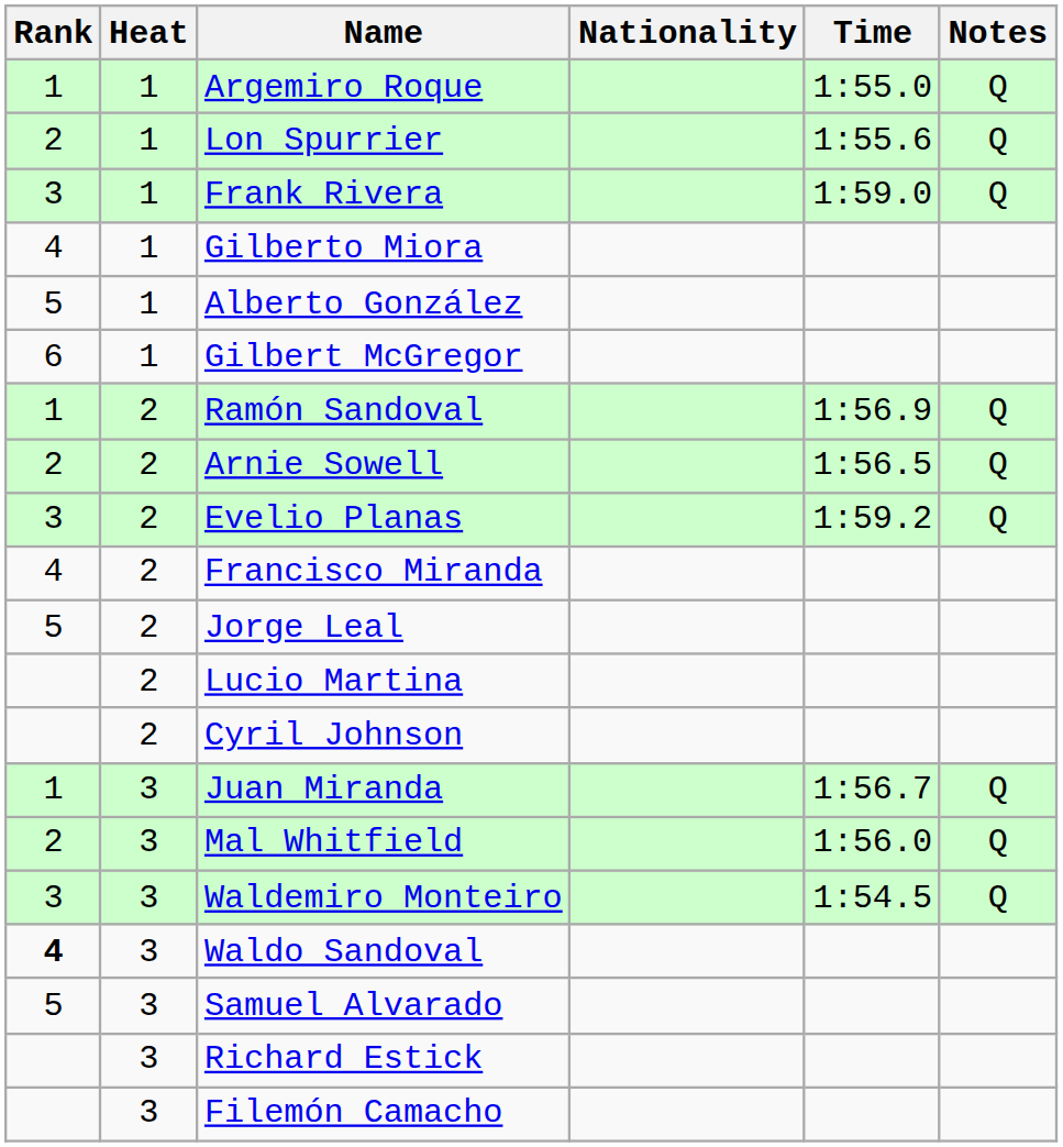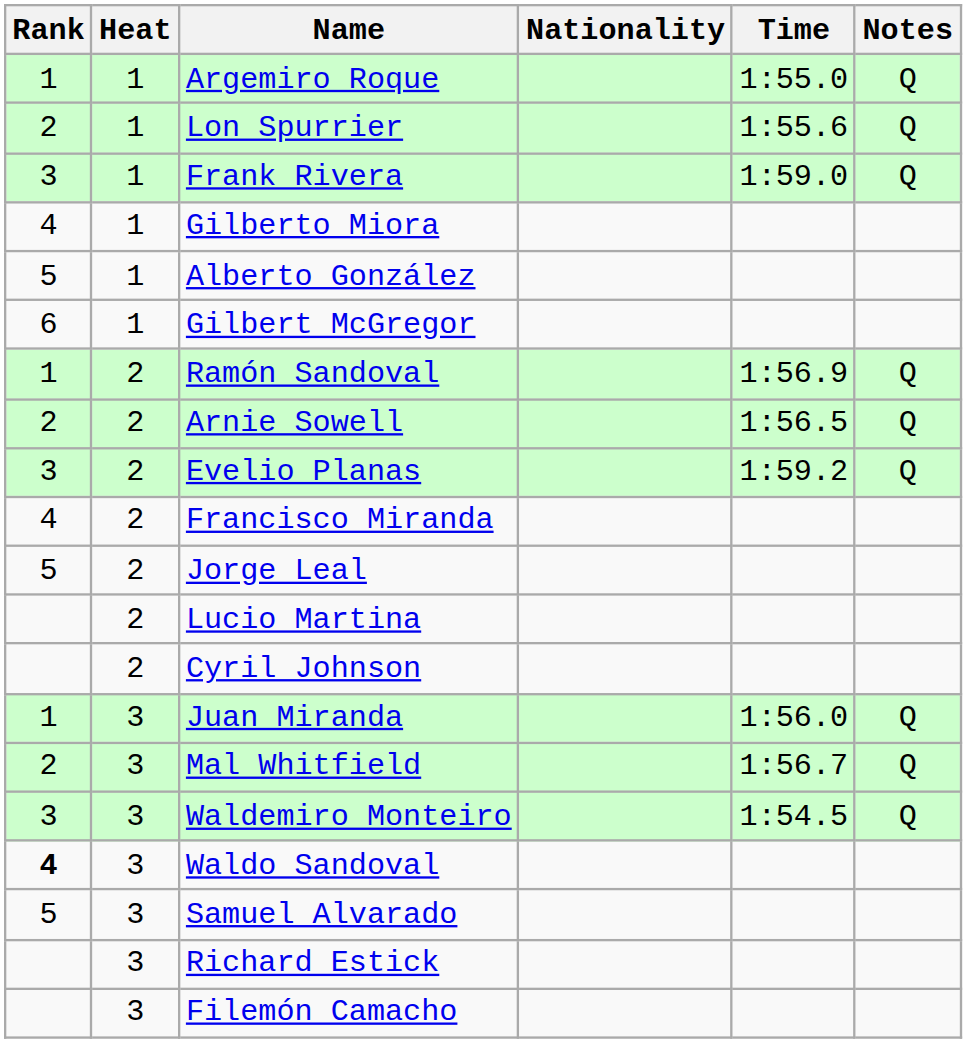 <table class="wikitable sortable" style="text-align:center">
 <tr>
 <th>Rank</th>
 <th>Heat</th>
 <th>Name</th>
 <th>Nationality</th>
 <th>Time</th>
 <th>Notes</th>
 </tr>
 <tr bgcolor=ccffcc>
 <td>1</td>
 <td>1</td>
 <td align=left><a href='#'>Argemiro Roque</a></td>
 <td align=left></td>
 <td>1:55.0</td>
 <td>Q</td>
 </tr>
 <tr bgcolor=ccffcc>
 <td>2</td>
 <td>1</td>
 <td align=left><a href='#'>Lon Spurrier</a></td>
 <td align=left></td>
 <td>1:55.6</td>
 <td>Q</td>
 </tr>
 <tr bgcolor=ccffcc>
 <td>3</td>
 <td>1</td>
 <td align=left><a href='#'>Frank Rivera</a></td>
 <td align=left></td>
 <td>1:59.0</td>
 <td>Q</td>
 </tr>
 <tr>
 <td>4</td>
 <td>1</td>
 <td align=left><a href='#'>Gilberto Miora</a></td>
 <td align=left></td>
 <td></td>
 <td></td>
 </tr>
 <tr>
 <td>5</td>
 <td>1</td>
 <td align=left><a href='#'>Alberto González</a></td>
 <td align=left></td>
 <td></td>
 <td></td>
 </tr>
 <tr>
 <td>6</td>
 <td>1</td>
 <td align=left><a href='#'>Gilbert McGregor</a></td>
 <td align=left></td>
 <td></td>
 <td></td>
 </tr>
 <tr bgcolor=ccffcc>
 <td>1</td>
 <td>2</td>
 <td align=left><a href='#'>Ramón Sandoval</a></td>
 <td align=left></td>
 <td>1:56.9</td>
 <td>Q</td>
 </tr>
 <tr bgcolor=ccffcc>
 <td>2</td>
 <td>2</td>
 <td align=left><a href='#'>Arnie Sowell</a></td>
 <td align=left></td>
 <td>1:56.5</td>
 <td>Q</td>
 </tr>
 <tr bgcolor=ccffcc>
 <td>3</td>
 <td>2</td>
 <td align=left><a href='#'>Evelio Planas</a></td>
 <td align=left></td>
 <td>1:59.2</td>
 <td>Q</td>
 </tr>
 <tr>
 <td>4</td>
 <td>2</td>
 <td align=left><a href='#'>Francisco Miranda</a></td>
 <td align=left></td>
 <td></td>
 <td></td>
 </tr>
 <tr>
 <td>5</td>
 <td>2</td>
 <td align=left><a href='#'>Jorge Leal</a></td>
 <td align=left></td>
 <td></td>
 <td></td>
 </tr>
 <tr>
 <td></td>
 <td>2</td>
 <td align=left><a href='#'>Lucio Martina</a></td>
 <td align=left></td>
 <td></td>
 <td></td>
 </tr>
 <tr>
 <td></td>
 <td>2</td>
 <td align=left><a href='#'>Cyril Johnson</a></td>
 <td align=left></td>
 <td></td>
 <td></td>
 </tr>
 <tr bgcolor=ccffcc>
 <td>1</td>
 <td>3</td>
 <td align=left><a href='#'>Juan Miranda</a></td>
 <td align=left></td>
-<td>1:56.7</td>
+<td>1:56.0</td>
 <td>Q</td>
 </tr>
 <tr bgcolor=ccffcc>
 <td>2</td>
 <td>3</td>
 <td align=left><a href='#'>Mal Whitfield</a></td>
 <td align=left></td>
-<td>1:56.0</td>
+<td>1:56.7</td>
 <td>Q</td>
 </tr>
 <tr bgcolor=ccffcc>
 <td>3</td>
 <td>3</td>
 <td align=left><a href='#'>Waldemiro Monteiro</a></td>
 <td align=left></td>
 <td>1:54.5</td>
 <td>Q</td>
 </tr>
 <tr>
 <td><strong>4</strong></td>
 <td>3</td>
 <td align=left><a href='#'>Waldo Sandoval</a></td>
 <td align=left></td>
 <td></td>
 <td></td>
 </tr>
 <tr>
 <td>5</td>
 <td>3</td>
 <td align=left><a href='#'>Samuel Alvarado</a></td>
 <td align=left></td>
 <td></td>
 <td></td>
 </tr>
 <tr>
 <td></td>
 <td>3</td>
 <td align=left><a href='#'>Richard Estick</a></td>
 <td align=left></td>
 <td></td>
 <td></td>
 </tr>
 <tr>
 <td></td>
 <td>3</td>
 <td align=left><a href='#'>Filemón Camacho</a></td>
 <td align=left></td>
 <td></td>
 <td></td>
 </tr>
 </table>
